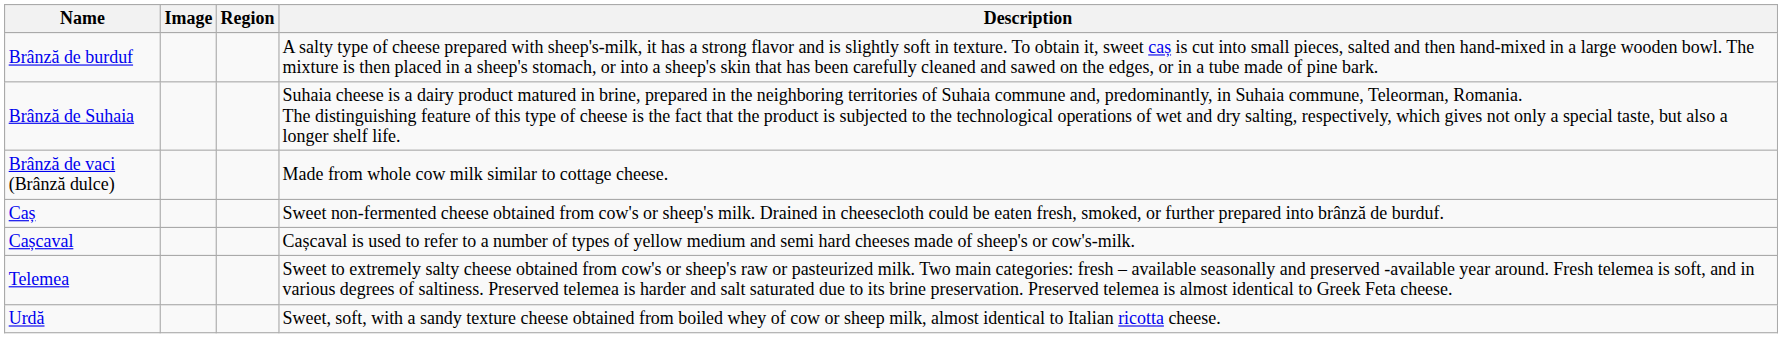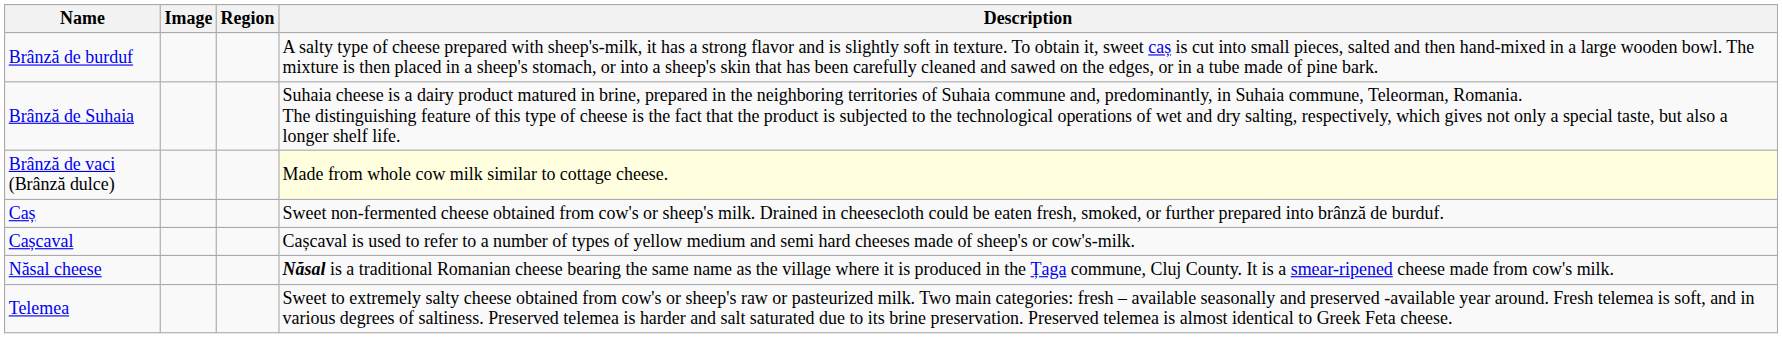 <table class="wikitable sortable" style="width:100%">
 <tr>
 <th>Name</th>
 <th class="unsortable">Image</th>
 <th>Region</th>
 <th>Description</th>
 </tr>
 <tr>
 <td><a href='#'>Brânză de burduf</a></td>
 <td></td>
 <td></td>
 <td>A salty type of cheese prepared with sheep's-milk, it has a strong flavor and is slightly soft in texture. To obtain it, sweet <a href='#'>caș</a> is cut into small pieces, salted and then hand-mixed in a large wooden bowl. The mixture is then placed in a sheep's stomach, or into a sheep's skin that has been carefully cleaned and sawed on the edges, or in a tube made of pine bark.</td>
 </tr>
 <tr>
 <td><a href='#'>Brânză de Suhaia</a></td>
 <td></td>
 <td></td>
 <td>Suhaia cheese is a dairy product matured in brine, prepared in the neighboring territories of Suhaia commune and, predominantly, in Suhaia commune, Teleorman, Romania.<br>The distinguishing feature of this type of cheese is the fact that the product is subjected to the technological operations of wet and dry salting, respectively, which gives not only a special taste, but also a longer shelf life.</td>
 </tr>
 <tr>
 <td><a href='#'>Brânză de vaci</a> (Brânză dulce)</td>
 <td></td>
 <td></td>
-<td>Made from whole cow milk similar to cottage cheese.</td>
+<td style="background: lightyellow;">Made from whole cow milk similar to cottage cheese.</td>
 </tr>
 <tr>
 <td><a href='#'>Caș</a></td>
 <td></td>
 <td></td>
 <td>Sweet non-fermented cheese obtained from cow's or sheep's milk. Drained in cheesecloth could be eaten fresh, smoked, or further prepared into brânză de burduf.</td>
 </tr>
 <tr>
 <td><a href='#'>Cașcaval</a></td>
 <td></td>
 <td></td>
 <td>Cașcaval is used to refer to a number of types of yellow medium and semi hard cheeses made of sheep's or cow's-milk.</td>
 </tr>
 <tr>
+<td><a href='#'>Năsal cheese</a></td>
+<td></td>
+<td></td>
+<td><strong><em>Năsal</em></strong> is a traditional Romanian cheese bearing the same name as the village where it is produced in the <a href='#'>Țaga</a> commune, Cluj County. It is a <a href='#'>smear-ripened</a> cheese made from cow's milk.</td>
+</tr>
+<tr>
 <td><a href='#'>Telemea</a></td>
 <td></td>
 <td></td>
 <td>Sweet to extremely salty cheese obtained from cow's or sheep's raw or pasteurized milk. Two main categories: fresh – available seasonally and preserved -available year around. Fresh telemea is soft, and in various degrees of saltiness. Preserved telemea is harder and salt saturated due to its brine preservation. Preserved telemea is almost identical to Greek Feta cheese.</td>
 </tr>
-<tr>
-<td><a href='#'>Urdă</a></td>
-<td></td>
-<td></td>
-<td>Sweet, soft, with a sandy texture cheese obtained from boiled whey of cow or sheep milk, almost identical to Italian <a href='#'>ricotta</a> cheese.</td>
-</tr>
 </table>
